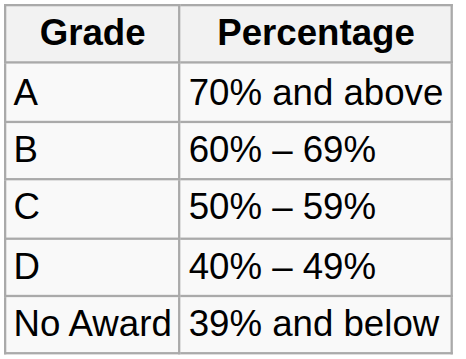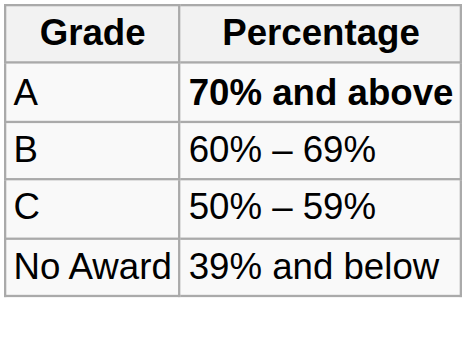 <table class="wikitable">
 <tr>
 <th>Grade</th>
 <th>Percentage</th>
 </tr>
 <tr>
 <td>A</td>
-<td>70% and above</td>
+<td><strong>70% and above</strong></td>
 </tr>
 <tr>
 <td>B</td>
 <td>60% – 69%</td>
 </tr>
 <tr>
 <td>C</td>
 <td>50% – 59%</td>
 </tr>
 <tr>
-<td>D</td>
-<td>40% – 49%</td>
-</tr>
-<tr>
 <td>No Award</td>
 <td>39% and below</td>
 </tr>
 </table>
